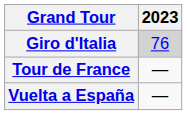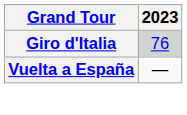 <table class="wikitable plainrowheaders">
 <tr>
 <th scope="col"><a href='#'>Grand Tour</a></th>
 <th scope="col">2023</th>
 </tr>
 <tr style="text-align:center;">
 <th scope="row"> <a href='#'>Giro d'Italia</a></th>
 <td style="background: lightgrey;"><a href='#'>76</a></td>
 </tr>
 <tr style="text-align:center;">
-<th scope="row"> <a href='#'>Tour de France</a></th>
-<td>—</td>
-</tr>
-<tr style="text-align:center;">
 <th scope="row"> <a href='#'>Vuelta a España</a></th>
 <td>—</td>
 </tr>
 </table>
